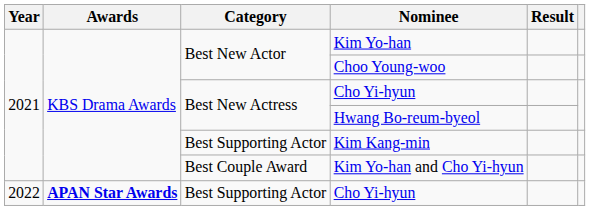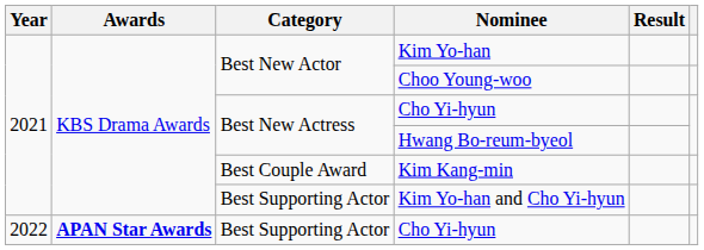 <table class="wikitable plainrowheaders sortable">
 <tr>
 <th scope="col">Year</th>
 <th scope="col">Awards</th>
 <th scope="col">Category</th>
 <th scope="col">Nominee</th>
 <th scope="col">Result</th>
 <th scope="col" class="unsortable"></th>
 </tr>
 <tr>
 <td rowspan="6">2021</td>
 <td scope="row" rowspan="6"><a href='#'>KBS Drama Awards</a></td>
 <td rowspan="2">Best New Actor</td>
 <td><a href='#'>Kim Yo-han</a></td>
 <td></td>
 <td></td>
 </tr>
 <tr>
 <td><a href='#'>Choo Young-woo</a></td>
 <td></td>
 <td></td>
 </tr>
 <tr>
 <td rowspan="2">Best New Actress</td>
 <td><a href='#'>Cho Yi-hyun</a></td>
 <td></td>
 <td rowspan="2"></td>
 </tr>
 <tr>
 <td><a href='#'>Hwang Bo-reum-byeol</a></td>
 <td></td>
 </tr>
 <tr>
-<td>Best Supporting Actor</td>
+<td>Best Couple Award</td>
 <td><a href='#'>Kim Kang-min</a></td>
 <td></td>
 <td></td>
 </tr>
 <tr>
-<td>Best Couple Award</td>
+<td>Best Supporting Actor</td>
 <td><a href='#'>Kim Yo-han</a> and <a href='#'>Cho Yi-hyun</a></td>
 <td></td>
 <td></td>
 </tr>
 <tr>
 <td>2022</td>
 <td scope="row"><strong><a href='#'>APAN Star Awards</a></strong></td>
 <td>Best Supporting Actor</td>
 <td><a href='#'>Cho Yi-hyun</a></td>
 <td></td>
 <td></td>
 </tr>
 </table>
